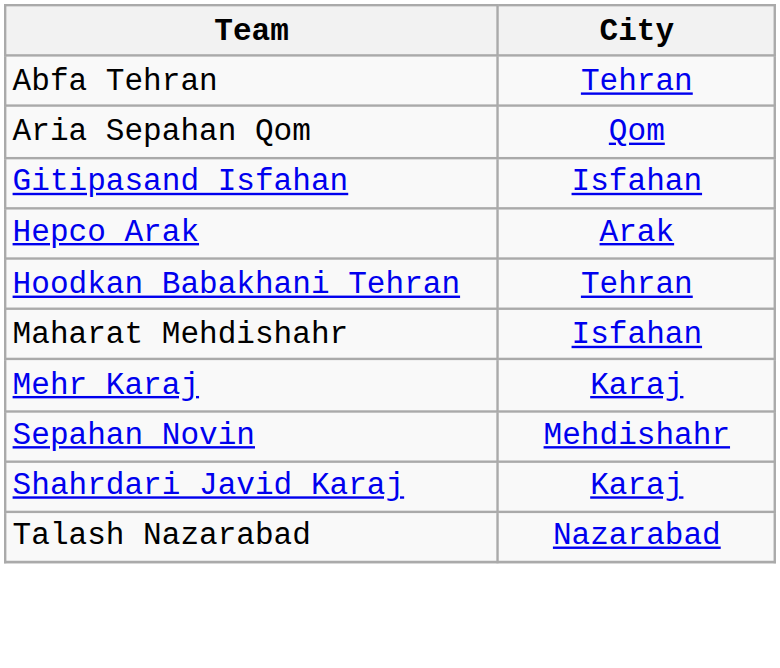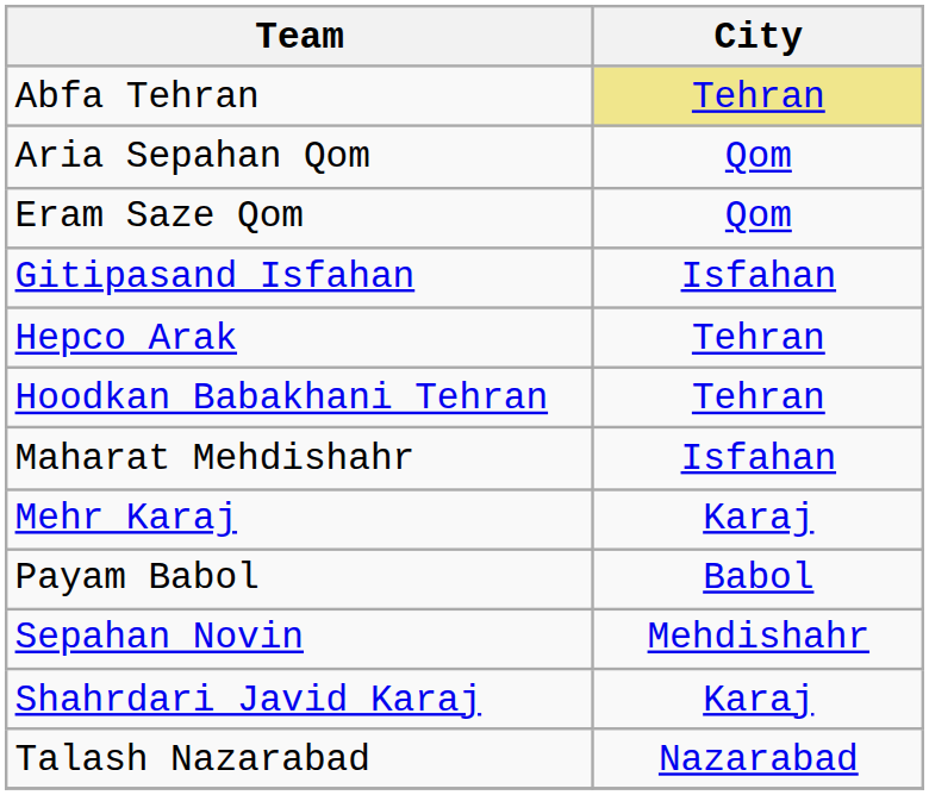 <table class="wikitable" style="text-align: Center;">
 <tr>
 <th width=200>Team</th>
 <th width=110>City</th>
 </tr>
 <tr>
 <td align="left">Abfa Tehran</td>
-<td><a href='#'>Tehran</a></td>
+<td style="background: khaki;"><a href='#'>Tehran</a></td>
 </tr>
 <tr>
 <td align="left">Aria Sepahan Qom</td>
+<td><a href='#'>Qom</a></td>
+</tr>
+<tr>
+<td align="left">Eram Saze Qom</td>
 <td><a href='#'>Qom</a></td>
 </tr>
 <tr>
 <td align="left"><a href='#'>Gitipasand Isfahan</a></td>
 <td><a href='#'>Isfahan</a></td>
 </tr>
 <tr>
 <td align="left"><a href='#'>Hepco Arak</a></td>
-<td><a href='#'>Arak</a></td>
+<td><a href='#'>Tehran</a></td>
 </tr>
 <tr>
 <td align="left"><a href='#'>Hoodkan Babakhani Tehran</a></td>
 <td><a href='#'>Tehran</a></td>
 </tr>
 <tr>
 <td align="left">Maharat Mehdishahr</td>
 <td><a href='#'>Isfahan</a></td>
 </tr>
 <tr>
 <td align="left"><a href='#'>Mehr Karaj</a></td>
 <td><a href='#'>Karaj</a></td>
+</tr>
+<tr>
+<td align="left">Payam Babol</td>
+<td><a href='#'>Babol</a></td>
 </tr>
 <tr>
 <td align="left"><a href='#'>Sepahan Novin</a></td>
 <td><a href='#'>Mehdishahr</a></td>
 </tr>
 <tr>
 <td align="left"><a href='#'>Shahrdari Javid Karaj</a></td>
 <td><a href='#'>Karaj</a></td>
 </tr>
 <tr>
 <td align="left">Talash Nazarabad</td>
 <td><a href='#'>Nazarabad</a></td>
 </tr>
 <tr>
 </tr>
 </table>
